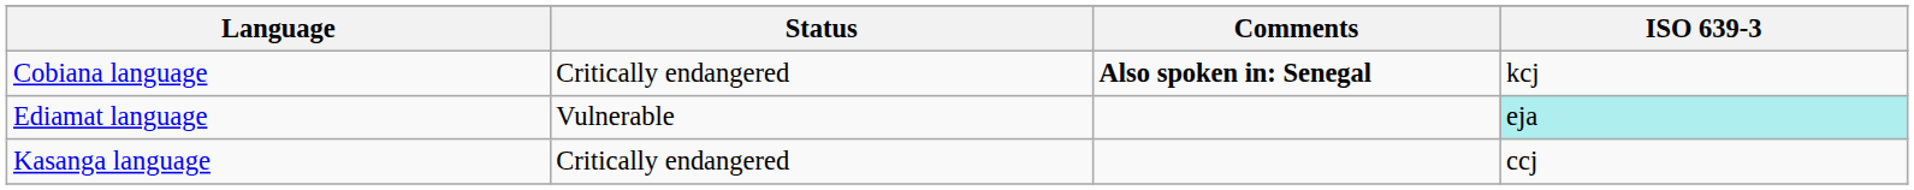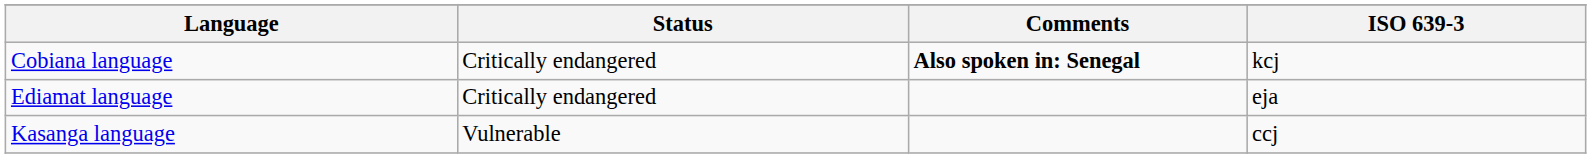 <table class="wikitable" style="margin:auto; font-size:90%;">
 <tr>
 </tr>
 <tr>
 <th style="width:20%;">Language</th>
 <th style="width:20%;">Status</th>
 <th style="width:15%;">Comments</th>
 <th style="width:15%;">ISO 639-3</th>
 </tr>
 <tr>
 <td><a href='#'>Cobiana language</a></td>
 <td>Critically endangered</td>
 <td><strong>Also spoken in: Senegal</strong></td>
 <td>kcj</td>
 </tr>
 <tr>
 <td><a href='#'>Ediamat language</a></td>
-<td>Vulnerable</td>
+<td>Critically endangered</td>
 <td> </td>
-<td style="background: paleturquoise;">eja</td>
+<td>eja</td>
 </tr>
 <tr>
 <td><a href='#'>Kasanga language</a></td>
-<td>Critically endangered</td>
+<td>Vulnerable</td>
 <td> </td>
 <td>ccj</td>
 </tr>
 </table>
